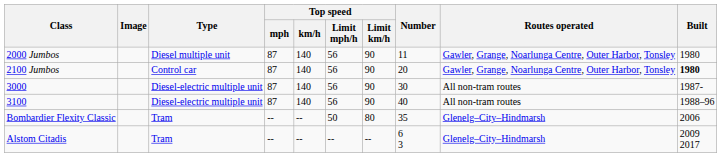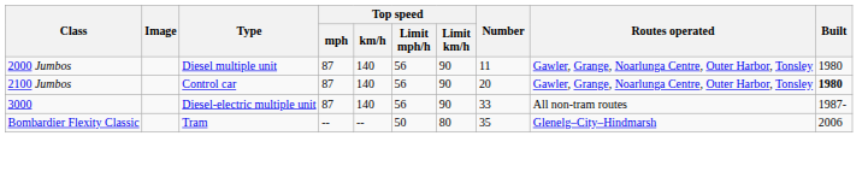 <table class="wikitable">
 <tr ---- bgcolor=#f9f9f9>
 <th rowspan="2"> Class </th>
 <th rowspan="2">Image</th>
 <th rowspan="2"> Type </th>
 <th colspan="4"> Top speed </th>
 <th rowspan="2"> Number </th>
 <th rowspan="2"> Routes operated </th>
 <th rowspan="2"> Built </th>
 </tr>
 <tr ---- bgcolor=#f9f9f9>
 <th> mph </th>
 <th> km/h </th>
 <th> Limit <br> mph/h </th>
 <th> Limit <br> km/h </th>
 </tr>
 <tr>
 <td><a href='#'>2000</a> <em>Jumbos</em></td>
 <td></td>
 <td><a href='#'>Diesel multiple unit</a></td>
 <td>87</td>
 <td>140</td>
 <td>56</td>
 <td>90</td>
 <td>11</td>
 <td><a href='#'>Gawler</a>, <a href='#'>Grange</a>, <a href='#'>Noarlunga Centre</a>, <a href='#'>Outer Harbor</a>, <a href='#'>Tonsley</a></td>
 <td>1980</td>
 </tr>
 <tr>
 <td><a href='#'>2100</a> <em>Jumbos</em></td>
 <td></td>
 <td><a href='#'>Control car</a></td>
 <td>87</td>
 <td>140</td>
 <td>56</td>
 <td>90</td>
 <td>20</td>
 <td><a href='#'>Gawler</a>, <a href='#'>Grange</a>, <a href='#'>Noarlunga Centre</a>, <a href='#'>Outer Harbor</a>, <a href='#'>Tonsley</a></td>
 <td><strong>1980</strong></td>
 </tr>
 <tr>
 <td><a href='#'>3000</a></td>
 <td></td>
 <td><a href='#'>Diesel-electric multiple unit</a></td>
 <td>87</td>
 <td>140</td>
 <td>56</td>
 <td>90</td>
-<td>30</td>
+<td>33</td>
 <td>All non-tram routes<br></td>
 <td>1987-</td>
-</tr>
-<tr>
-<td><a href='#'>3100</a></td>
-<td></td>
-<td><a href='#'>Diesel-electric multiple unit</a></td>
-<td>87</td>
-<td>140</td>
-<td>56</td>
-<td>90</td>
-<td>40</td>
-<td>All non-tram routes<br></td>
-<td>1988–96</td>
 </tr>
 <tr>
 <td><a href='#'>Bombardier Flexity Classic</a></td>
 <td></td>
 <td><a href='#'>Tram</a></td>
 <td>--</td>
 <td>--</td>
 <td>50</td>
 <td>80</td>
 <td>35</td>
 <td><a href='#'>Glenelg–City–Hindmarsh</a></td>
 <td>2006</td>
 </tr>
-<tr>
-<td><a href='#'>Alstom Citadis</a></td>
-<td></td>
-<td><a href='#'>Tram</a></td>
-<td>--</td>
-<td>--</td>
-<td>--</td>
-<td>--</td>
-<td>6<br>3</td>
-<td><a href='#'>Glenelg–City–Hindmarsh</a></td>
-<td>2009<br>2017</td>
-</tr>
 </table>
